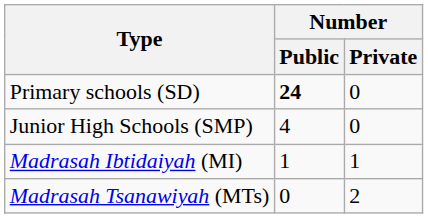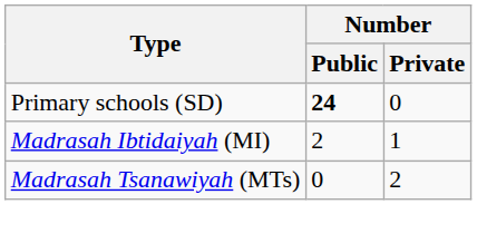 <table class="wikitable">
 <tr>
 <th rowspan="2">Type</th>
 <th colspan="2">Number</th>
 </tr>
 <tr>
 <th>Public</th>
 <th>Private</th>
 </tr>
 <tr>
 <td>Primary schools (SD)</td>
 <td><strong>24</strong></td>
 <td>0</td>
 </tr>
 <tr>
-<td>Junior High Schools (SMP)</td>
-<td>4</td>
-<td>0</td>
-</tr>
-<tr>
 <td><em><a href='#'>Madrasah Ibtidaiyah</a></em> (MI)</td>
-<td>1</td>
+<td>2</td>
 <td>1</td>
 </tr>
 <tr>
 <td><em><a href='#'>Madrasah Tsanawiyah</a></em> (MTs)</td>
 <td>0</td>
 <td>2</td>
 </tr>
 </table>
